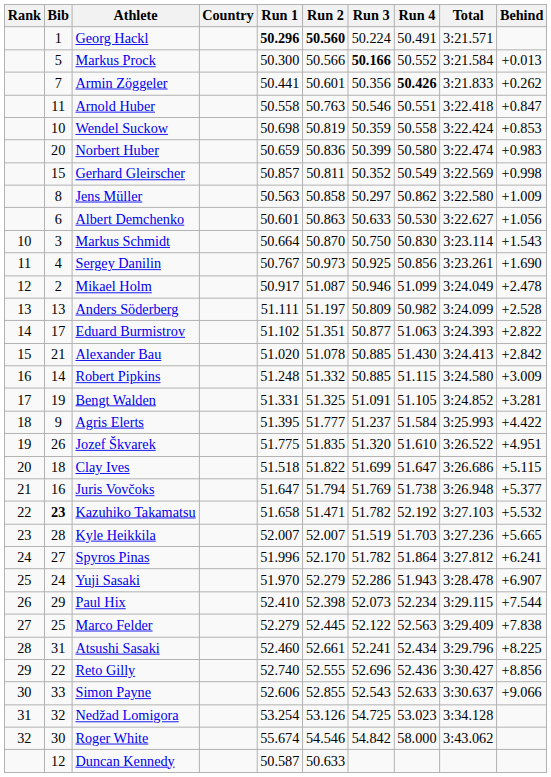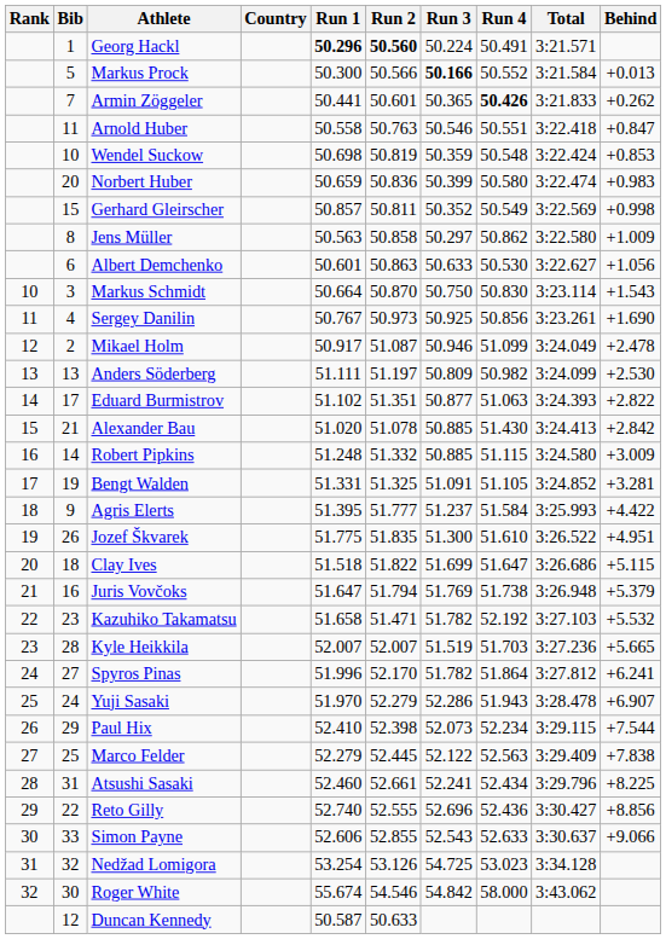 <table class="wikitable sortable" style="text-align:center">
 <tr>
 <th>Rank</th>
 <th>Bib</th>
 <th>Athlete</th>
 <th>Country</th>
 <th>Run 1</th>
 <th>Run 2</th>
 <th>Run 3</th>
 <th>Run 4</th>
 <th>Total</th>
 <th>Behind</th>
 </tr>
 <tr>
 <td></td>
 <td>1</td>
 <td align=left><a href='#'>Georg Hackl</a></td>
 <td align=left></td>
 <td><strong>50.296</strong></td>
 <td><strong>50.560</strong></td>
 <td>50.224</td>
 <td>50.491</td>
 <td>3:21.571</td>
 <td></td>
 </tr>
 <tr>
 <td></td>
 <td>5</td>
 <td align=left><a href='#'>Markus Prock</a></td>
 <td align=left></td>
 <td>50.300</td>
 <td>50.566</td>
 <td><strong>50.166</strong></td>
 <td>50.552</td>
 <td>3:21.584</td>
 <td>+0.013</td>
 </tr>
 <tr>
 <td></td>
 <td>7</td>
 <td align=left><a href='#'>Armin Zöggeler</a></td>
 <td align=left></td>
 <td>50.441</td>
 <td>50.601</td>
-<td>50.356</td>
+<td>50.365</td>
 <td><strong>50.426</strong></td>
 <td>3:21.833</td>
 <td>+0.262</td>
 </tr>
 <tr>
 <td></td>
 <td>11</td>
 <td align=left><a href='#'>Arnold Huber</a></td>
 <td align=left></td>
 <td>50.558</td>
 <td>50.763</td>
 <td>50.546</td>
 <td>50.551</td>
 <td>3:22.418</td>
 <td>+0.847</td>
 </tr>
 <tr>
 <td></td>
 <td>10</td>
 <td align=left><a href='#'>Wendel Suckow</a></td>
 <td align=left></td>
 <td>50.698</td>
 <td>50.819</td>
 <td>50.359</td>
-<td>50.558</td>
+<td>50.548</td>
 <td>3:22.424</td>
 <td>+0.853</td>
 </tr>
 <tr>
 <td></td>
 <td>20</td>
 <td align=left><a href='#'>Norbert Huber</a></td>
 <td align=left></td>
 <td>50.659</td>
 <td>50.836</td>
 <td>50.399</td>
 <td>50.580</td>
 <td>3:22.474</td>
 <td>+0.983</td>
 </tr>
 <tr>
 <td></td>
 <td>15</td>
 <td align=left><a href='#'>Gerhard Gleirscher</a></td>
 <td align=left></td>
 <td>50.857</td>
 <td>50.811</td>
 <td>50.352</td>
 <td>50.549</td>
 <td>3:22.569</td>
 <td>+0.998</td>
 </tr>
 <tr>
 <td></td>
 <td>8</td>
 <td align=left><a href='#'>Jens Müller</a></td>
 <td align=left></td>
 <td>50.563</td>
 <td>50.858</td>
 <td>50.297</td>
 <td>50.862</td>
 <td>3:22.580</td>
 <td>+1.009</td>
 </tr>
 <tr>
 <td></td>
 <td>6</td>
 <td align=left><a href='#'>Albert Demchenko</a></td>
 <td align=left></td>
 <td>50.601</td>
 <td>50.863</td>
 <td>50.633</td>
 <td>50.530</td>
 <td>3:22.627</td>
 <td>+1.056</td>
 </tr>
 <tr>
 <td>10</td>
 <td>3</td>
 <td align=left><a href='#'>Markus Schmidt</a></td>
 <td align=left></td>
 <td>50.664</td>
 <td>50.870</td>
 <td>50.750</td>
 <td>50.830</td>
 <td>3:23.114</td>
 <td>+1.543</td>
 </tr>
 <tr>
 <td>11</td>
 <td>4</td>
 <td align=left><a href='#'>Sergey Danilin</a></td>
 <td align=left></td>
 <td>50.767</td>
 <td>50.973</td>
 <td>50.925</td>
 <td>50.856</td>
 <td>3:23.261</td>
 <td>+1.690</td>
 </tr>
 <tr>
 <td>12</td>
 <td>2</td>
 <td align=left><a href='#'>Mikael Holm</a></td>
 <td align=left></td>
 <td>50.917</td>
 <td>51.087</td>
 <td>50.946</td>
 <td>51.099</td>
 <td>3:24.049</td>
 <td>+2.478</td>
 </tr>
 <tr>
 <td>13</td>
 <td>13</td>
 <td align=left><a href='#'>Anders Söderberg</a></td>
 <td align=left></td>
 <td>51.111</td>
 <td>51.197</td>
 <td>50.809</td>
 <td>50.982</td>
 <td>3:24.099</td>
-<td>+2.528</td>
+<td>+2.530</td>
 </tr>
 <tr>
 <td>14</td>
 <td>17</td>
 <td align=left><a href='#'>Eduard Burmistrov</a></td>
 <td align=left></td>
 <td>51.102</td>
 <td>51.351</td>
 <td>50.877</td>
 <td>51.063</td>
 <td>3:24.393</td>
 <td>+2.822</td>
 </tr>
 <tr>
 <td>15</td>
 <td>21</td>
 <td align=left><a href='#'>Alexander Bau</a></td>
 <td align=left></td>
 <td>51.020</td>
 <td>51.078</td>
 <td>50.885</td>
 <td>51.430</td>
 <td>3:24.413</td>
 <td>+2.842</td>
 </tr>
 <tr>
 <td>16</td>
 <td>14</td>
 <td align=left><a href='#'>Robert Pipkins</a></td>
 <td align=left></td>
 <td>51.248</td>
 <td>51.332</td>
 <td>50.885</td>
 <td>51.115</td>
 <td>3:24.580</td>
 <td>+3.009</td>
 </tr>
 <tr>
 <td>17</td>
 <td>19</td>
 <td align=left><a href='#'>Bengt Walden</a></td>
 <td align=left></td>
 <td>51.331</td>
 <td>51.325</td>
 <td>51.091</td>
 <td>51.105</td>
 <td>3:24.852</td>
 <td>+3.281</td>
 </tr>
 <tr>
 <td>18</td>
 <td>9</td>
 <td align=left><a href='#'>Agris Elerts</a></td>
 <td align=left></td>
 <td>51.395</td>
 <td>51.777</td>
 <td>51.237</td>
 <td>51.584</td>
 <td>3:25.993</td>
 <td>+4.422</td>
 </tr>
 <tr>
 <td>19</td>
 <td>26</td>
 <td align=left><a href='#'>Jozef Škvarek</a></td>
 <td align=left></td>
 <td>51.775</td>
 <td>51.835</td>
-<td>51.320</td>
+<td>51.300</td>
 <td>51.610</td>
 <td>3:26.522</td>
 <td>+4.951</td>
 </tr>
 <tr>
 <td>20</td>
 <td>18</td>
 <td align=left><a href='#'>Clay Ives</a></td>
 <td align=left></td>
 <td>51.518</td>
 <td>51.822</td>
 <td>51.699</td>
 <td>51.647</td>
 <td>3:26.686</td>
 <td>+5.115</td>
 </tr>
 <tr>
 <td>21</td>
 <td>16</td>
 <td align=left><a href='#'>Juris Vovčoks</a></td>
 <td align=left></td>
 <td>51.647</td>
 <td>51.794</td>
 <td>51.769</td>
 <td>51.738</td>
 <td>3:26.948</td>
-<td>+5.377</td>
+<td>+5.379</td>
 </tr>
 <tr>
 <td>22</td>
-<td><strong>23</strong></td>
+<td>23</td>
 <td align=left><a href='#'>Kazuhiko Takamatsu</a></td>
 <td align=left></td>
 <td>51.658</td>
 <td>51.471</td>
 <td>51.782</td>
 <td>52.192</td>
 <td>3:27.103</td>
 <td>+5.532</td>
 </tr>
 <tr>
 <td>23</td>
 <td>28</td>
 <td align=left><a href='#'>Kyle Heikkila</a></td>
 <td align=left></td>
 <td>52.007</td>
 <td>52.007</td>
 <td>51.519</td>
 <td>51.703</td>
 <td>3:27.236</td>
 <td>+5.665</td>
 </tr>
 <tr>
 <td>24</td>
 <td>27</td>
 <td align=left><a href='#'>Spyros Pinas</a></td>
 <td align=left></td>
 <td>51.996</td>
 <td>52.170</td>
 <td>51.782</td>
 <td>51.864</td>
 <td>3:27.812</td>
 <td>+6.241</td>
 </tr>
 <tr>
 <td>25</td>
 <td>24</td>
 <td align=left><a href='#'>Yuji Sasaki</a></td>
 <td align=left></td>
 <td>51.970</td>
 <td>52.279</td>
 <td>52.286</td>
 <td>51.943</td>
 <td>3:28.478</td>
 <td>+6.907</td>
 </tr>
 <tr>
 <td>26</td>
 <td>29</td>
 <td align=left><a href='#'>Paul Hix</a></td>
 <td align=left></td>
 <td>52.410</td>
 <td>52.398</td>
 <td>52.073</td>
 <td>52.234</td>
 <td>3:29.115</td>
 <td>+7.544</td>
 </tr>
 <tr>
 <td>27</td>
 <td>25</td>
 <td align=left><a href='#'>Marco Felder</a></td>
 <td align=left></td>
 <td>52.279</td>
 <td>52.445</td>
 <td>52.122</td>
 <td>52.563</td>
 <td>3:29.409</td>
 <td>+7.838</td>
 </tr>
 <tr>
 <td>28</td>
 <td>31</td>
 <td align=left><a href='#'>Atsushi Sasaki</a></td>
 <td align=left></td>
 <td>52.460</td>
 <td>52.661</td>
 <td>52.241</td>
 <td>52.434</td>
 <td>3:29.796</td>
 <td>+8.225</td>
 </tr>
 <tr>
 <td>29</td>
 <td>22</td>
 <td align=left><a href='#'>Reto Gilly</a></td>
 <td align=left></td>
 <td>52.740</td>
 <td>52.555</td>
 <td>52.696</td>
 <td>52.436</td>
 <td>3:30.427</td>
 <td>+8.856</td>
 </tr>
 <tr>
 <td>30</td>
 <td>33</td>
 <td align=left><a href='#'>Simon Payne</a></td>
 <td align=left></td>
 <td>52.606</td>
 <td>52.855</td>
 <td>52.543</td>
 <td>52.633</td>
 <td>3:30.637</td>
 <td>+9.066</td>
 </tr>
 <tr>
 <td>31</td>
 <td>32</td>
 <td align=left><a href='#'>Nedžad Lomigora</a></td>
 <td align=left></td>
 <td>53.254</td>
 <td>53.126</td>
 <td>54.725</td>
 <td>53.023</td>
 <td>3:34.128</td>
 <td></td>
 </tr>
 <tr>
 <td>32</td>
 <td>30</td>
 <td align=left><a href='#'>Roger White</a></td>
 <td align=left></td>
 <td>55.674</td>
 <td>54.546</td>
 <td>54.842</td>
 <td>58.000</td>
 <td>3:43.062</td>
 <td></td>
 </tr>
 <tr>
 <td></td>
 <td>12</td>
 <td align=left><a href='#'>Duncan Kennedy</a></td>
 <td align=left></td>
 <td>50.587</td>
 <td>50.633</td>
 <td></td>
 <td></td>
 <td></td>
 <td></td>
 </tr>
 </table>
